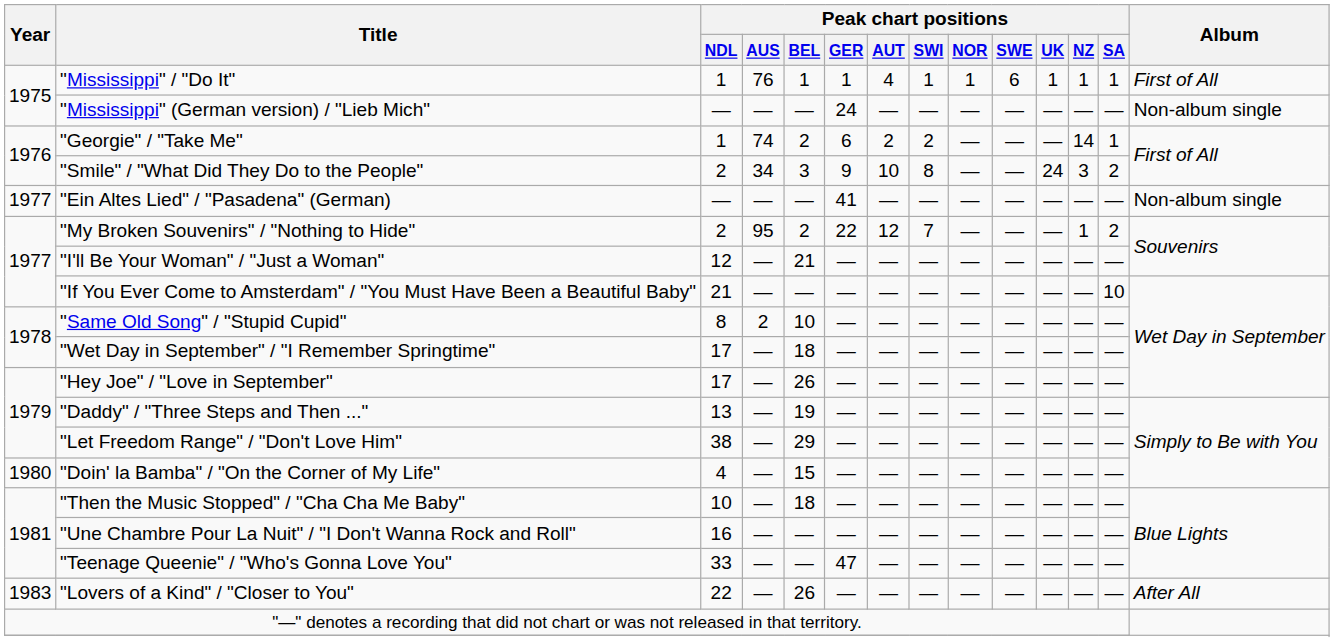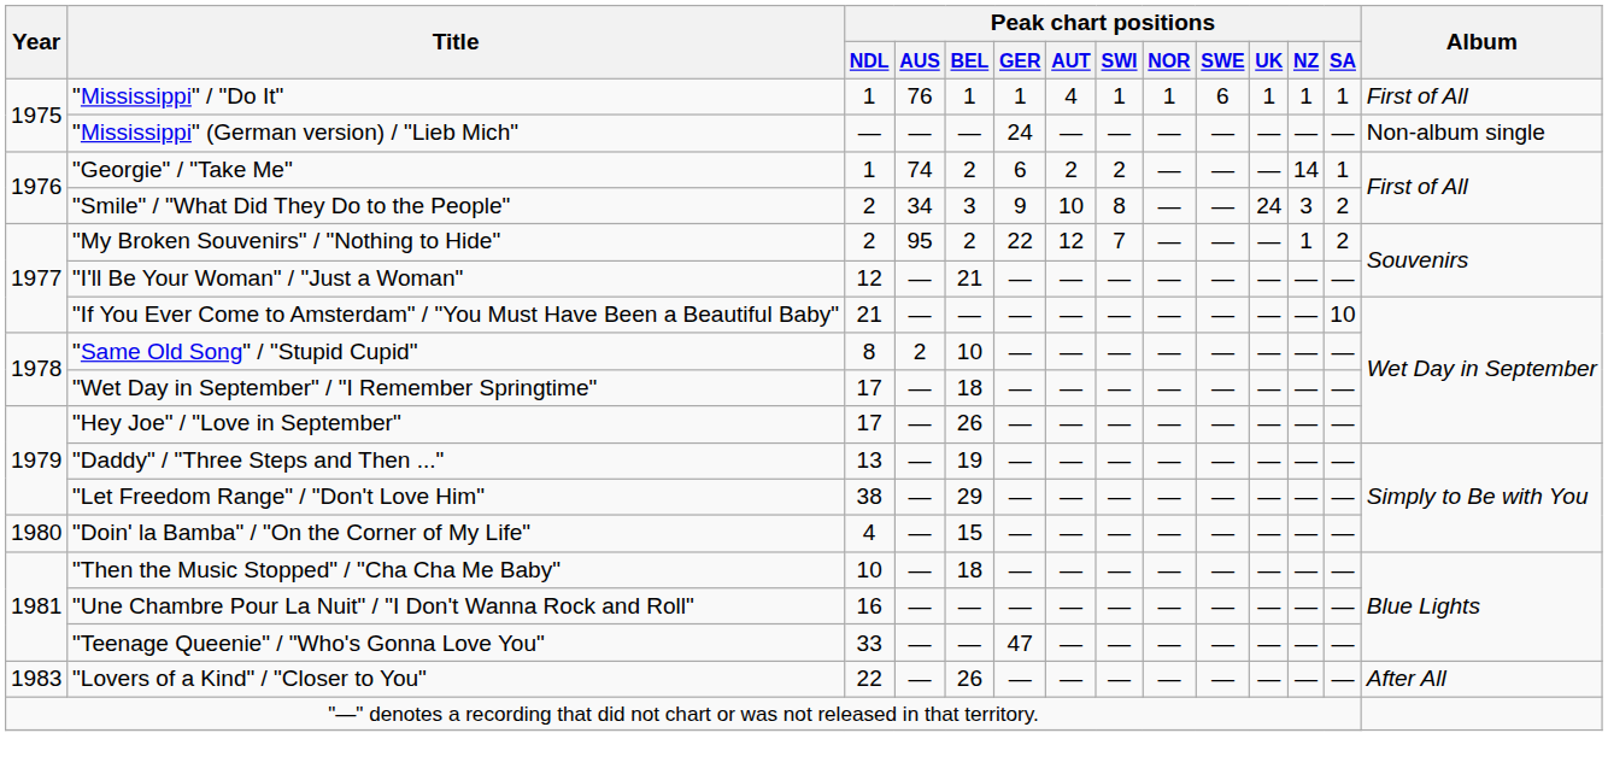 <table class="wikitable plainrowheaders">
 <tr>
 <th rowspan="2"  width="1em">Year</th>
 <th rowspan="2">Title</th>
 <th colspan="11">Peak chart positions</th>
 <th rowspan="2">Album</th>
 </tr>
 <tr>
 <th><small><a href='#'>NDL</a></small><br></th>
 <th><small><a href='#'>AUS</a></small><br></th>
 <th><small><a href='#'>BEL</a></small><br></th>
 <th><small><a href='#'>GER</a></small><br></th>
 <th><small><a href='#'>AUT</a></small><br></th>
 <th><small><a href='#'>SWI</a></small><br></th>
 <th><small><a href='#'>NOR</a></small><br></th>
 <th><small><a href='#'>SWE</a></small><br></th>
 <th><small><a href='#'>UK</a></small><br></th>
 <th><small><a href='#'>NZ</a></small><br></th>
 <th><small><a href='#'>SA</a></small><br></th>
 </tr>
 <tr>
 <td rowspan="2">1975</td>
 <td>"<a href='#'>Mississippi</a>" / "Do It"</td>
 <td align="center">1</td>
 <td align="center">76</td>
 <td align="center">1</td>
 <td align="center">1</td>
 <td align="center">4</td>
 <td align="center">1</td>
 <td align="center">1</td>
 <td align="center">6</td>
 <td align="center">1</td>
 <td align="center">1</td>
 <td align="center">1</td>
 <td><em>First of All</em></td>
 </tr>
 <tr>
 <td>"<a href='#'>Mississippi</a>" (German version) / "Lieb Mich"</td>
 <td align="center">—</td>
 <td align="center">—</td>
 <td align="center">—</td>
 <td align="center">24</td>
 <td align="center">—</td>
 <td align="center">—</td>
 <td align="center">—</td>
 <td align="center">—</td>
 <td align="center">—</td>
 <td align="center">—</td>
 <td align="center">—</td>
 <td>Non-album single</td>
 </tr>
 <tr>
 <td rowspan="2">1976</td>
 <td>"Georgie" / "Take Me"</td>
 <td align="center">1</td>
 <td align="center">74</td>
 <td align="center">2</td>
 <td align="center">6</td>
 <td align="center">2</td>
 <td align="center">2</td>
 <td align="center">—</td>
 <td align="center">—</td>
 <td align="center">—</td>
 <td align="center">14</td>
 <td align="center">1</td>
 <td rowspan="2"><em>First of All</em></td>
 </tr>
 <tr>
 <td>"Smile" / "What Did They Do to the People"</td>
 <td align="center">2</td>
 <td align="center">34</td>
 <td align="center">3</td>
 <td align="center">9</td>
 <td align="center">10</td>
 <td align="center">8</td>
 <td align="center">—</td>
 <td align="center">—</td>
 <td align="center">24</td>
 <td align="center">3</td>
 <td align="center">2</td>
-</tr>
-<tr>
-<td>1977</td>
-<td>"Ein Altes Lied" / "Pasadena" (German)</td>
-<td align="center">—</td>
-<td align="center">—</td>
-<td align="center">—</td>
-<td align="center">41</td>
-<td align="center">—</td>
-<td align="center">—</td>
-<td align="center">—</td>
-<td align="center">—</td>
-<td align="center">—</td>
-<td align="center">—</td>
-<td align="center">—</td>
-<td>Non-album single</td>
 </tr>
 <tr>
 <td rowspan="3">1977</td>
 <td>"My Broken Souvenirs" / "Nothing to Hide"</td>
 <td align="center">2</td>
 <td align="center">95</td>
 <td align="center">2</td>
 <td align="center">22</td>
 <td align="center">12</td>
 <td align="center">7</td>
 <td align="center">—</td>
 <td align="center">—</td>
 <td align="center">—</td>
 <td align="center">1</td>
 <td align="center">2</td>
 <td rowspan="2"><em>Souvenirs</em></td>
 </tr>
 <tr>
 <td>"I'll Be Your Woman" / "Just a Woman"</td>
 <td align="center">12</td>
 <td align="center">—</td>
 <td align="center">21</td>
 <td align="center">—</td>
 <td align="center">—</td>
 <td align="center">—</td>
 <td align="center">—</td>
 <td align="center">—</td>
 <td align="center">—</td>
 <td align="center">—</td>
 <td align="center">—</td>
 </tr>
 <tr>
 <td>"If You Ever Come to Amsterdam" / "You Must Have Been a Beautiful Baby"</td>
 <td align="center">21</td>
 <td align="center">—</td>
 <td align="center">—</td>
 <td align="center">—</td>
 <td align="center">—</td>
 <td align="center">—</td>
 <td align="center">—</td>
 <td align="center">—</td>
 <td align="center">—</td>
 <td align="center">—</td>
 <td align="center">10</td>
 <td rowspan="4"><em>Wet Day in September</em></td>
 </tr>
 <tr>
 <td rowspan="2">1978</td>
 <td>"<a href='#'>Same Old Song</a>" / "Stupid Cupid"</td>
 <td align="center">8</td>
 <td align="center">2</td>
 <td align="center">10</td>
 <td align="center">—</td>
 <td align="center">—</td>
 <td align="center">—</td>
 <td align="center">—</td>
 <td align="center">—</td>
 <td align="center">—</td>
 <td align="center">—</td>
 <td align="center">—</td>
 </tr>
 <tr>
 <td>"Wet Day in September" / "I Remember Springtime"</td>
 <td align="center">17</td>
 <td align="center">—</td>
 <td align="center">18</td>
 <td align="center">—</td>
 <td align="center">—</td>
 <td align="center">—</td>
 <td align="center">—</td>
 <td align="center">—</td>
 <td align="center">—</td>
 <td align="center">—</td>
 <td align="center">—</td>
 </tr>
 <tr>
 <td rowspan="3">1979</td>
 <td>"Hey Joe" / "Love in September"</td>
 <td align="center">17</td>
 <td align="center">—</td>
 <td align="center">26</td>
 <td align="center">—</td>
 <td align="center">—</td>
 <td align="center">—</td>
 <td align="center">—</td>
 <td align="center">—</td>
 <td align="center">—</td>
 <td align="center">—</td>
 <td align="center">—</td>
 </tr>
 <tr>
 <td>"Daddy" / "Three Steps and Then ..."</td>
 <td align="center">13</td>
 <td align="center">—</td>
 <td align="center">19</td>
 <td align="center">—</td>
 <td align="center">—</td>
 <td align="center">—</td>
 <td align="center">—</td>
 <td align="center">—</td>
 <td align="center">—</td>
 <td align="center">—</td>
 <td align="center">—</td>
 <td rowspan="3"><em>Simply to Be with You</em></td>
 </tr>
 <tr>
 <td>"Let Freedom Range" / "Don't Love Him"</td>
 <td align="center">38</td>
 <td align="center">—</td>
 <td align="center">29</td>
 <td align="center">—</td>
 <td align="center">—</td>
 <td align="center">—</td>
 <td align="center">—</td>
 <td align="center">—</td>
 <td align="center">—</td>
 <td align="center">—</td>
 <td align="center">—</td>
 </tr>
 <tr>
 <td>1980</td>
 <td>"Doin' la Bamba" / "On the Corner of My Life"</td>
 <td align="center">4</td>
 <td align="center">—</td>
 <td align="center">15</td>
 <td align="center">—</td>
 <td align="center">—</td>
 <td align="center">—</td>
 <td align="center">—</td>
 <td align="center">—</td>
 <td align="center">—</td>
 <td align="center">—</td>
 <td align="center">—</td>
 </tr>
 <tr>
 <td rowspan="3">1981</td>
 <td>"Then the Music Stopped" / "Cha Cha Me Baby"</td>
 <td align="center">10</td>
 <td align="center">—</td>
 <td align="center">18</td>
 <td align="center">—</td>
 <td align="center">—</td>
 <td align="center">—</td>
 <td align="center">—</td>
 <td align="center">—</td>
 <td align="center">—</td>
 <td align="center">—</td>
 <td align="center">—</td>
 <td rowspan="3"><em>Blue Lights</em></td>
 </tr>
 <tr>
 <td>"Une Chambre Pour La Nuit" / "I Don't Wanna Rock and Roll"</td>
 <td align="center">16</td>
 <td align="center">—</td>
 <td align="center">—</td>
 <td align="center">—</td>
 <td align="center">—</td>
 <td align="center">—</td>
 <td align="center">—</td>
 <td align="center">—</td>
 <td align="center">—</td>
 <td align="center">—</td>
 <td align="center">—</td>
 </tr>
 <tr>
 <td>"Teenage Queenie" / "Who's Gonna Love You"</td>
 <td align="center">33</td>
 <td align="center">—</td>
 <td align="center">—</td>
 <td align="center">47</td>
 <td align="center">—</td>
 <td align="center">—</td>
 <td align="center">—</td>
 <td align="center">—</td>
 <td align="center">—</td>
 <td align="center">—</td>
 <td align="center">—</td>
 </tr>
 <tr>
 <td>1983</td>
 <td>"Lovers of a Kind" / "Closer to You"</td>
 <td align="center">22</td>
 <td align="center">—</td>
 <td align="center">26</td>
 <td align="center">—</td>
 <td align="center">—</td>
 <td align="center">—</td>
 <td align="center">—</td>
 <td align="center">—</td>
 <td align="center">—</td>
 <td align="center">—</td>
 <td align="center">—</td>
 <td><em>After All</em></td>
 </tr>
 <tr>
 <td colspan="13" style="font-size:90%" align="center">"—" denotes a recording that did not chart or was not released in that territory.</td>
 </tr>
 <tr>
 </tr>
 </table>
